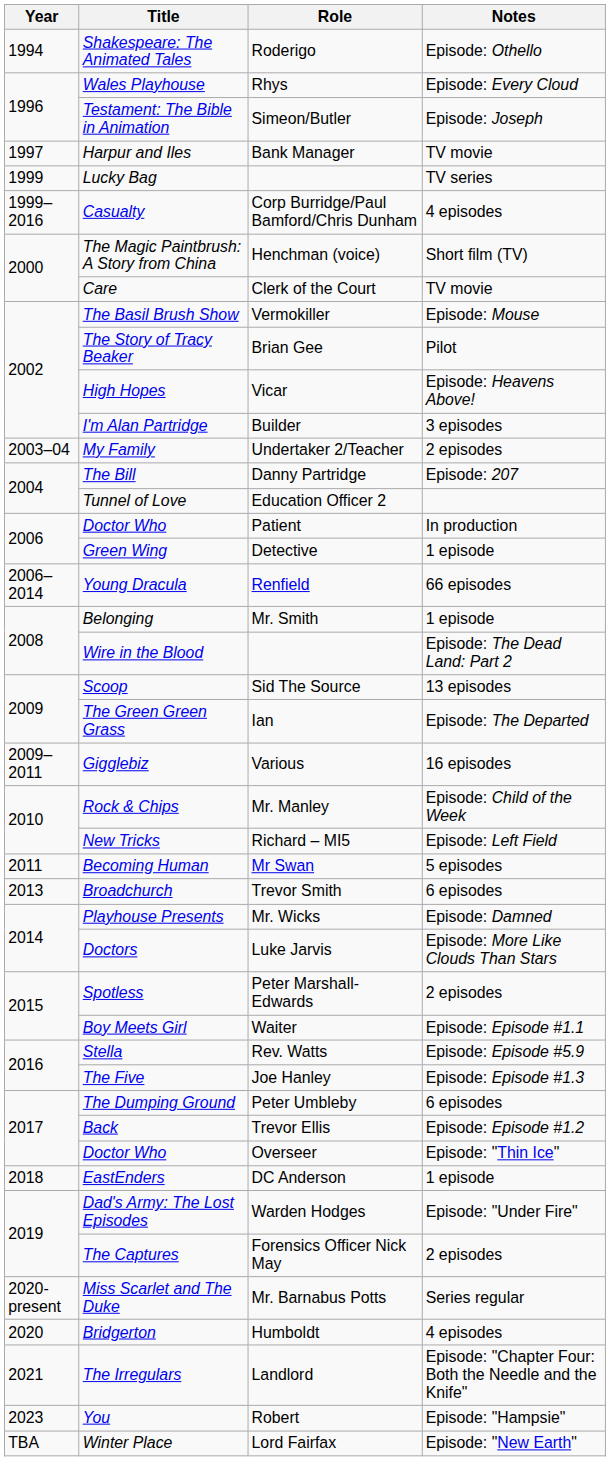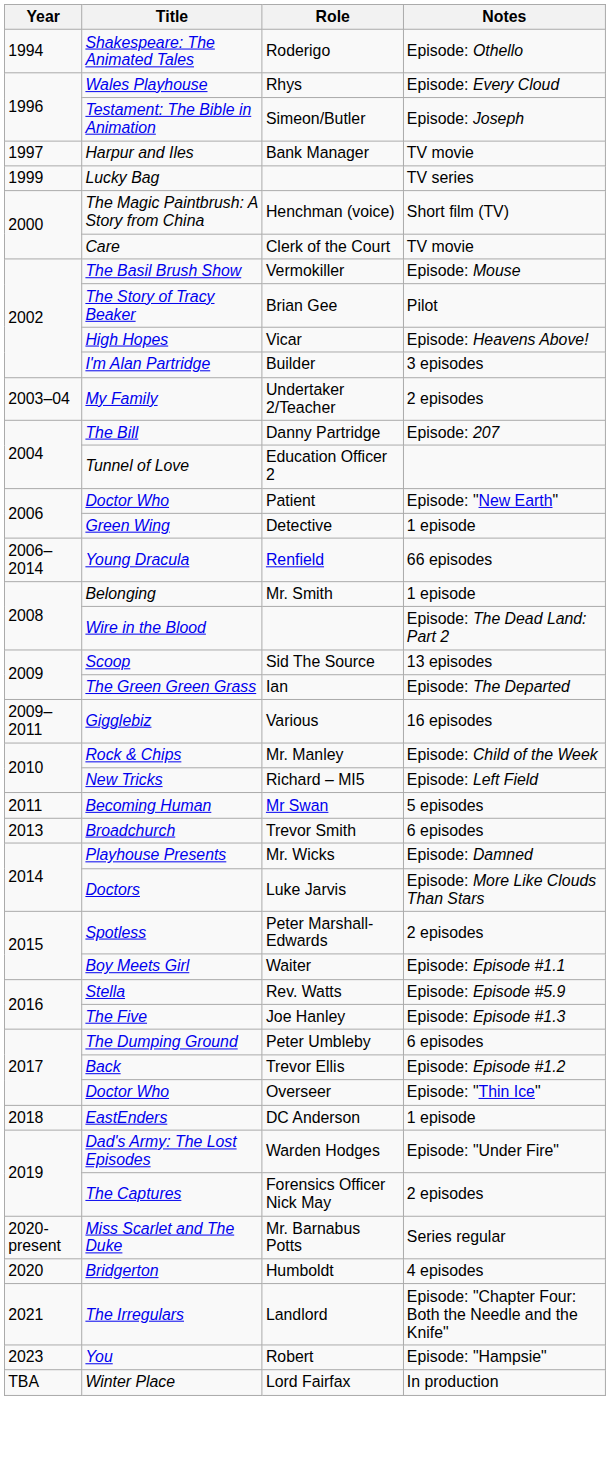 <table class="wikitable sortable">
 <tr>
 <th>Year</th>
 <th>Title</th>
 <th>Role</th>
 <th>Notes</th>
 </tr>
 <tr>
 <td>1994</td>
 <td><em><a href='#'>Shakespeare: The Animated Tales</a></em></td>
 <td>Roderigo</td>
 <td>Episode: <em>Othello</em></td>
 </tr>
 <tr>
 <td rowspan="2">1996</td>
 <td><em><a href='#'>Wales Playhouse</a></em></td>
 <td>Rhys</td>
 <td>Episode: <em>Every Cloud</em></td>
 </tr>
 <tr>
 <td><em><a href='#'>Testament: The Bible in Animation</a></em></td>
 <td>Simeon/Butler</td>
 <td>Episode: <em>Joseph</em></td>
 </tr>
 <tr>
 <td>1997</td>
 <td><em>Harpur and Iles</em></td>
 <td>Bank Manager</td>
 <td>TV movie</td>
 </tr>
 <tr>
 <td>1999</td>
 <td><em>Lucky Bag</em></td>
 <td></td>
 <td>TV series</td>
-</tr>
-<tr>
-<td>1999–2016</td>
-<td><em><a href='#'>Casualty</a></em></td>
-<td>Corp Burridge/Paul Bamford/Chris Dunham</td>
-<td>4 episodes</td>
 </tr>
 <tr>
 <td rowspan="2">2000</td>
 <td><em>The Magic Paintbrush: A Story from China</em></td>
 <td>Henchman (voice)</td>
 <td>Short film (TV)</td>
 </tr>
 <tr>
 <td><em>Care</em></td>
 <td>Clerk of the Court</td>
 <td>TV movie</td>
 </tr>
 <tr>
 <td rowspan="4">2002</td>
 <td><em><a href='#'>The Basil Brush Show</a></em></td>
 <td>Vermokiller</td>
 <td>Episode: <em>Mouse</em></td>
 </tr>
 <tr>
 <td><em><a href='#'>The Story of Tracy Beaker</a></em></td>
 <td>Brian Gee</td>
 <td>Pilot</td>
 </tr>
 <tr>
 <td><em><a href='#'>High Hopes</a></em></td>
 <td>Vicar</td>
 <td>Episode: <em>Heavens Above!</em></td>
 </tr>
 <tr>
 <td><em><a href='#'>I'm Alan Partridge</a></em></td>
 <td>Builder</td>
 <td>3 episodes</td>
 </tr>
 <tr>
 <td>2003–04</td>
 <td><em><a href='#'>My Family</a></em></td>
 <td>Undertaker 2/Teacher</td>
 <td>2 episodes</td>
 </tr>
 <tr>
 <td rowspan="2">2004</td>
 <td><em><a href='#'>The Bill</a></em></td>
 <td>Danny Partridge</td>
 <td>Episode: <em>207</em></td>
 </tr>
 <tr>
 <td><em>Tunnel of Love</em></td>
 <td>Education Officer 2</td>
 <td></td>
 </tr>
 <tr>
 <td rowspan="2">2006</td>
 <td><em><a href='#'>Doctor Who</a></em></td>
 <td>Patient</td>
-<td>In production</td>
+<td>Episode: "<a href='#'>New Earth</a>"</td>
 </tr>
 <tr>
 <td><em><a href='#'>Green Wing</a></em></td>
 <td>Detective</td>
 <td>1 episode</td>
 </tr>
 <tr>
 <td>2006–2014</td>
 <td><em><a href='#'>Young Dracula</a></em></td>
 <td><a href='#'>Renfield</a></td>
 <td>66 episodes</td>
 </tr>
 <tr>
 <td rowspan="2">2008</td>
 <td><em>Belonging</em></td>
 <td>Mr. Smith</td>
 <td>1 episode</td>
 </tr>
 <tr>
 <td><em><a href='#'>Wire in the Blood</a></em></td>
 <td></td>
 <td>Episode: <em>The Dead Land: Part 2</em></td>
 </tr>
 <tr>
 <td rowspan="2">2009</td>
 <td><em><a href='#'>Scoop</a></em></td>
 <td>Sid The Source</td>
 <td>13 episodes</td>
 </tr>
 <tr>
 <td><em><a href='#'>The Green Green Grass</a></em></td>
 <td>Ian</td>
 <td>Episode: <em>The Departed</em></td>
 </tr>
 <tr>
 <td>2009–2011</td>
 <td><em><a href='#'>Gigglebiz</a></em></td>
 <td>Various</td>
 <td>16 episodes</td>
 </tr>
 <tr>
 <td rowspan="2">2010</td>
 <td><em><a href='#'>Rock & Chips</a></em></td>
 <td>Mr. Manley</td>
 <td>Episode: <em>Child of the Week</em></td>
 </tr>
 <tr>
 <td><em><a href='#'>New Tricks</a></em></td>
 <td>Richard – MI5</td>
 <td>Episode: <em>Left Field</em></td>
 </tr>
 <tr>
 <td>2011</td>
 <td><em><a href='#'>Becoming Human</a></em></td>
 <td><a href='#'>Mr Swan</a></td>
 <td>5 episodes</td>
 </tr>
 <tr>
 <td>2013</td>
 <td><em><a href='#'>Broadchurch</a></em></td>
 <td>Trevor Smith</td>
 <td>6 episodes</td>
 </tr>
 <tr>
 <td rowspan="2">2014</td>
 <td><em><a href='#'>Playhouse Presents</a></em></td>
 <td>Mr. Wicks</td>
 <td>Episode: <em>Damned</em></td>
 </tr>
 <tr>
 <td><em><a href='#'>Doctors</a></em></td>
 <td>Luke Jarvis</td>
 <td>Episode: <em>More Like Clouds Than Stars</em></td>
 </tr>
 <tr>
 <td rowspan="2">2015</td>
 <td><em><a href='#'>Spotless</a></em></td>
 <td>Peter Marshall-Edwards</td>
 <td>2 episodes</td>
 </tr>
 <tr>
 <td><em><a href='#'>Boy Meets Girl</a></em></td>
 <td>Waiter</td>
 <td>Episode: <em>Episode #1.1</em></td>
 </tr>
 <tr>
 <td rowspan="2">2016</td>
 <td><em><a href='#'>Stella</a></em></td>
 <td>Rev. Watts</td>
 <td>Episode: <em>Episode #5.9</em></td>
 </tr>
 <tr>
 <td><em><a href='#'>The Five</a></em></td>
 <td>Joe Hanley</td>
 <td>Episode: <em>Episode #1.3</em></td>
 </tr>
 <tr>
 <td rowspan="3">2017</td>
 <td><em><a href='#'>The Dumping Ground</a></em></td>
 <td>Peter Umbleby</td>
 <td>6 episodes</td>
 </tr>
 <tr>
 <td><em><a href='#'>Back</a></em></td>
 <td>Trevor Ellis</td>
 <td>Episode: <em>Episode #1.2</em></td>
 </tr>
 <tr>
 <td><em><a href='#'>Doctor Who</a></em></td>
 <td>Overseer</td>
 <td>Episode: "<a href='#'>Thin Ice</a>"</td>
 </tr>
 <tr>
 <td>2018</td>
 <td><em><a href='#'>EastEnders</a></em></td>
 <td>DC Anderson</td>
 <td>1 episode</td>
 </tr>
 <tr>
 <td rowspan="2">2019</td>
 <td><em><a href='#'>Dad's Army: The Lost Episodes</a></em></td>
 <td>Warden Hodges</td>
 <td>Episode: "Under Fire"</td>
 </tr>
 <tr>
 <td><em><a href='#'>The Captures</a></em></td>
 <td>Forensics Officer Nick May</td>
 <td>2 episodes</td>
 </tr>
 <tr>
 <td>2020- present</td>
 <td><em><a href='#'>Miss Scarlet and The Duke</a></em></td>
 <td>Mr. Barnabus Potts</td>
 <td>Series regular</td>
 </tr>
 <tr>
 <td>2020</td>
 <td><em><a href='#'>Bridgerton</a></em></td>
 <td>Humboldt</td>
 <td>4 episodes</td>
 </tr>
 <tr>
 <td>2021</td>
 <td><em><a href='#'>The Irregulars</a></em></td>
 <td>Landlord</td>
 <td>Episode: "Chapter Four: Both the Needle and the Knife"</td>
 </tr>
 <tr>
 <td>2023</td>
 <td><em><a href='#'>You</a></em></td>
 <td>Robert</td>
 <td>Episode: "Hampsie"</td>
 </tr>
 <tr>
 <td>TBA</td>
 <td><em>Winter Place</em></td>
 <td>Lord Fairfax</td>
-<td>Episode: "<a href='#'>New Earth</a>"</td>
+<td>In production</td>
 </tr>
 </table>
